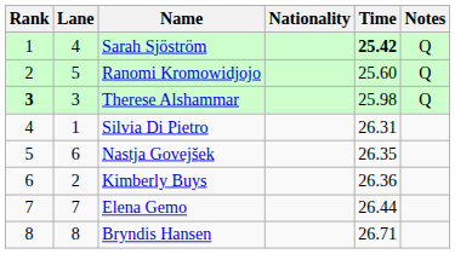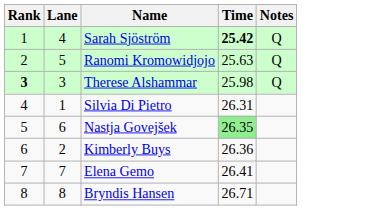 <table class="wikitable sortable" style="text-align:center">
 <tr>
 <th>Rank</th>
 <th>Lane</th>
 <th>Name</th>
-<th>Nationality</th>
 <th>Time</th>
 <th>Notes</th>
 </tr>
 <tr bgcolor=ccffcc>
 <td>1</td>
 <td>4</td>
 <td align=left><a href='#'>Sarah Sjöström</a></td>
-<td align=left></td>
 <td><strong>25.42</strong></td>
 <td>Q</td>
 </tr>
 <tr bgcolor=ccffcc>
 <td>2</td>
 <td>5</td>
 <td align=left><a href='#'>Ranomi Kromowidjojo</a></td>
-<td align=left></td>
-<td>25.60</td>
+<td>25.63</td>
 <td>Q</td>
 </tr>
 <tr bgcolor=ccffcc>
 <td><strong>3</strong></td>
 <td>3</td>
 <td align=left><a href='#'>Therese Alshammar</a></td>
-<td align=left></td>
 <td>25.98</td>
 <td>Q</td>
 </tr>
 <tr>
 <td>4</td>
 <td>1</td>
 <td align=left><a href='#'>Silvia Di Pietro</a></td>
-<td align=left></td>
 <td>26.31</td>
 <td></td>
 </tr>
 <tr>
 <td>5</td>
 <td>6</td>
 <td align=left><a href='#'>Nastja Govejšek</a></td>
-<td align=left></td>
-<td>26.35</td>
+<td style="background: lightgreen;">26.35</td>
 <td></td>
 </tr>
 <tr>
 <td>6</td>
 <td>2</td>
 <td align=left><a href='#'>Kimberly Buys</a></td>
-<td align=left></td>
 <td>26.36</td>
 <td></td>
 </tr>
 <tr>
 <td>7</td>
 <td>7</td>
 <td align=left><a href='#'>Elena Gemo</a></td>
-<td align=left></td>
-<td>26.44</td>
+<td>26.41</td>
 <td></td>
 </tr>
 <tr>
 <td>8</td>
 <td>8</td>
 <td align=left><a href='#'>Bryndis Hansen</a></td>
-<td align=left></td>
 <td>26.71</td>
 <td></td>
 </tr>
 </table>
